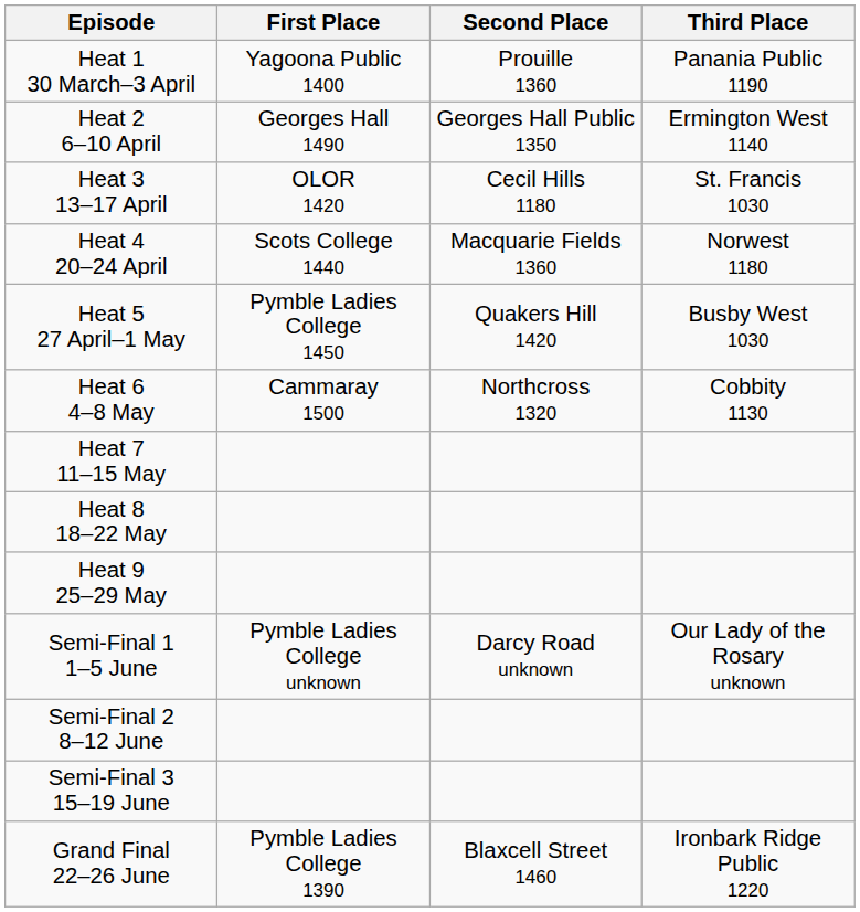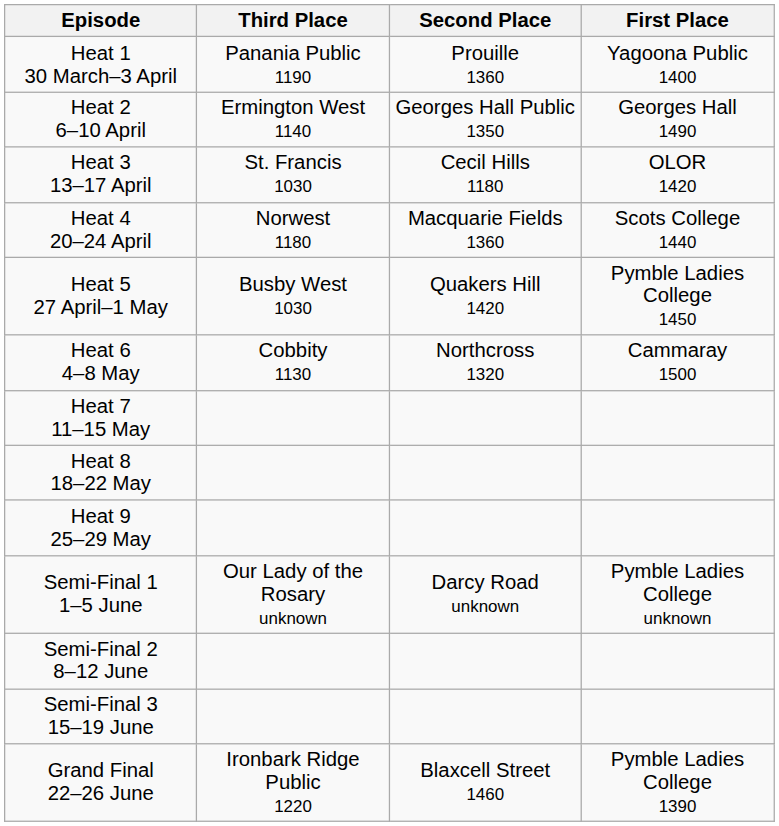 <table class="wikitable">
 <tr>
 <th width=144>Episode</th>
+<th width=144>Third Place</th>
+<th width=144>Second Place</th>
 <th width=144>First Place</th>
-<th width=144>Second Place</th>
-<th width=144>Third Place</th>
 </tr>
 <tr>
 <td align=center>Heat 1<br>30 March–3 April</td>
+<td align=center>Panania Public<br><small>1190</small></td>
+<td align=center>Prouille<br><small>1360</small></td>
 <td align=center>Yagoona Public<br><small>1400</small></td>
-<td align=center>Prouille<br><small>1360</small></td>
-<td align=center>Panania Public<br><small>1190</small></td>
 </tr>
 <tr>
 <td align=center>Heat 2<br>6–10 April</td>
+<td align=center>Ermington West<br><small>1140</small></td>
+<td align=center>Georges Hall Public<br><small>1350</small></td>
 <td align=center>Georges Hall<br><small>1490</small></td>
-<td align=center>Georges Hall Public<br><small>1350</small></td>
-<td align=center>Ermington West<br><small>1140</small></td>
 </tr>
 <tr>
 <td align=center>Heat 3<br>13–17 April</td>
+<td align=center>St. Francis<br><small>1030</small></td>
+<td align=center>Cecil Hills<br><small>1180</small></td>
 <td align=center>OLOR<br><small>1420</small></td>
-<td align=center>Cecil Hills<br><small>1180</small></td>
-<td align=center>St. Francis<br><small>1030</small></td>
 </tr>
 <tr>
 <td align=center>Heat 4<br>20–24 April</td>
+<td align=center>Norwest<br><small>1180</small></td>
+<td align=center>Macquarie Fields<br><small>1360</small></td>
 <td align=center>Scots College<br><small>1440</small></td>
-<td align=center>Macquarie Fields<br><small>1360</small></td>
-<td align=center>Norwest<br><small>1180</small></td>
 </tr>
 <tr>
 <td align=center>Heat 5<br>27 April–1 May</td>
+<td align=center>Busby West<br><small>1030</small></td>
+<td align=center>Quakers Hill<br><small>1420</small></td>
 <td align=center>Pymble Ladies College<br><small>1450</small></td>
-<td align=center>Quakers Hill<br><small>1420</small></td>
-<td align=center>Busby West<br><small>1030</small></td>
 </tr>
 <tr>
 <td align=center>Heat 6<br>4–8 May</td>
+<td align=center>Cobbity<br><small>1130</small></td>
+<td align=center>Northcross<br><small>1320</small></td>
 <td align=center>Cammaray<br><small>1500</small></td>
-<td align=center>Northcross<br><small>1320</small></td>
-<td align=center>Cobbity<br><small>1130</small></td>
 </tr>
 <tr>
 <td align=center>Heat 7<br>11–15 May</td>
 <td></td>
 <td></td>
 <td></td>
 </tr>
 <tr>
 <td align=center>Heat 8<br>18–22 May</td>
 <td></td>
 <td></td>
 <td></td>
 </tr>
 <tr>
 <td align=center>Heat 9<br>25–29 May</td>
 <td></td>
 <td></td>
 <td></td>
 </tr>
 <tr>
 <td align=center>Semi-Final 1<br>1–5 June</td>
+<td align=center>Our Lady of the Rosary<br><small>unknown</small></td>
+<td align=center>Darcy Road<br><small>unknown</small></td>
 <td align=center>Pymble Ladies College<br><small>unknown</small></td>
-<td align=center>Darcy Road<br><small>unknown</small></td>
-<td align=center>Our Lady of the Rosary<br><small>unknown</small></td>
 </tr>
 <tr>
 <td align=center>Semi-Final 2<br>8–12 June</td>
 <td></td>
 <td></td>
 <td></td>
 </tr>
 <tr>
 <td align=center>Semi-Final 3<br>15–19 June</td>
 <td></td>
 <td></td>
 <td></td>
 </tr>
 <tr>
 <td align=center>Grand Final<br>22–26 June</td>
+<td align=center>Ironbark Ridge Public<br><small>1220</small></td>
+<td align=center>Blaxcell Street<br><small>1460</small></td>
 <td align=center>Pymble Ladies College<br><small>1390</small></td>
-<td align=center>Blaxcell Street<br><small>1460</small></td>
-<td align=center>Ironbark Ridge Public<br><small>1220</small></td>
 </tr>
 </table>
